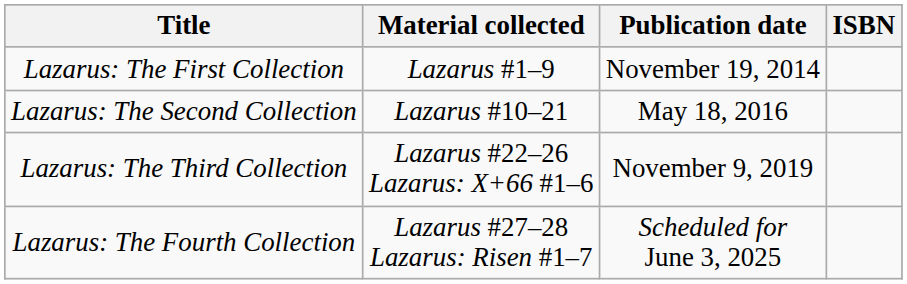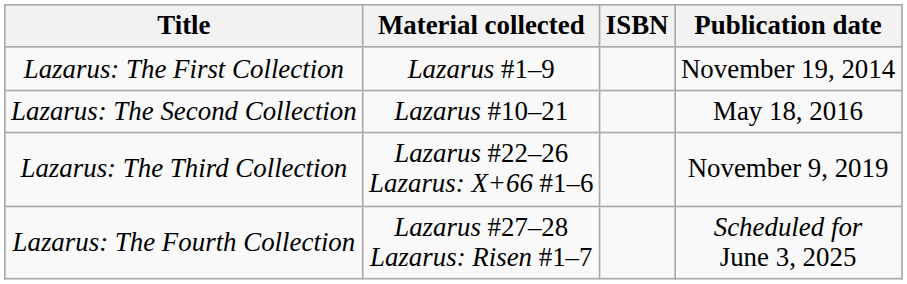 <table class="wikitable" style="text-align: center">
 <tr>
 <th scope="col">Title</th>
 <th scope="col">Material collected</th>
+<th scope="col">ISBN</th>
 <th scope="col">Publication date</th>
-<th scope="col">ISBN</th>
 </tr>
 <tr>
 <td><em>Lazarus: The First Collection</em></td>
 <td><em>Lazarus</em> #1–9</td>
+<td></td>
 <td>November 19, 2014</td>
-<td></td>
 </tr>
 <tr>
 <td><em>Lazarus: The Second Collection</em></td>
 <td><em>Lazarus</em> #10–21</td>
+<td></td>
 <td>May 18, 2016</td>
-<td></td>
 </tr>
 <tr>
 <td><em>Lazarus: The Third Collection</em></td>
 <td><em>Lazarus</em> #22–26<br><em>Lazarus: X+66</em> #1–6</td>
+<td></td>
 <td>November 9, 2019</td>
-<td></td>
 </tr>
 <tr>
 <td><em>Lazarus: The Fourth Collection</em></td>
 <td><em>Lazarus</em> #27–28<br><em>Lazarus: Risen</em> #1–7</td>
+<td></td>
 <td><em>Scheduled for</em><br>June 3, 2025</td>
-<td></td>
 </tr>
 </table>
